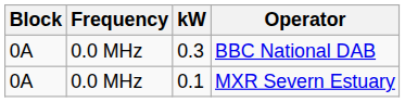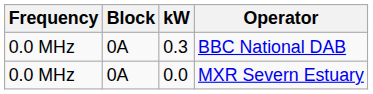 <table class="wikitable sortable">
 <tr>
+<th>Frequency</th>
 <th>Block</th>
-<th>Frequency</th>
 <th>kW</th>
 <th>Operator</th>
 </tr>
 <tr>
+<td>0.0 MHz</td>
 <td>0A</td>
-<td>0.0 MHz</td>
 <td>0.3</td>
 <td><a href='#'>BBC National DAB</a></td>
 </tr>
 <tr>
+<td>0.0 MHz</td>
 <td>0A</td>
-<td>0.0 MHz</td>
-<td>0.1</td>
+<td>0.0</td>
 <td><a href='#'>MXR Severn Estuary</a></td>
 </tr>
 </table>
